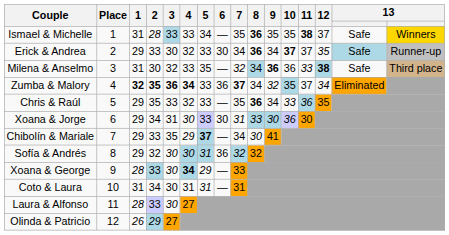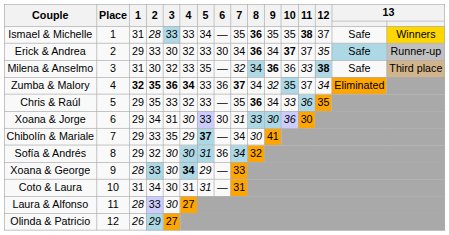 <table class="wikitable sortable" style="margin:auto; text-align:center; white-space:nowrap; width:20%;">
 <tr>
 <th rowspan=2>Couple</th>
 <th rowspan=2>Place</th>
 <th rowspan=2>1</th>
 <th rowspan=2>2</th>
 <th rowspan=2>3</th>
 <th rowspan=2>4</th>
 <th rowspan=2>5</th>
 <th rowspan=2>6</th>
 <th rowspan=2>7</th>
 <th rowspan=2>8</th>
 <th rowspan=2>9</th>
 <th rowspan=2>10</th>
 <th rowspan=2>11</th>
 <th rowspan=2>12</th>
 <th colspan=3>13</th>
 </tr>
 <tr>
 <th></th>
 <th></th>
 </tr>
 <tr>
 <td>Ismael & Michelle</td>
 <td>1</td>
 <td>31</td>
 <td><span><em>28</em></span></td>
 <td bgcolor=lightblue>33</td>
 <td>33</td>
 <td>34</td>
 <td>—</td>
 <td>35</td>
 <td><span><strong>36</strong></span></td>
 <td>35</td>
 <td>35</td>
 <td><span><strong>38</strong></span></td>
 <td>37</td>
 <td>Safe</td>
 <td bgcolor=gold>Winners</td>
 </tr>
 <tr>
 <td>Erick & Andrea</td>
 <td>2</td>
 <td>29</td>
 <td>33</td>
 <td>30</td>
 <td>32</td>
 <td>33</td>
 <td>30</td>
 <td>34</td>
 <td><span><strong>36</strong></span></td>
 <td>34</td>
 <td><span><strong>37</strong></span></td>
 <td>37</td>
 <td><span><em>35</em></span></td>
 <td bgcolor=lightblue>Safe</td>
 <td bgcolor=silver>Runner-up</td>
 </tr>
 <tr>
 <td>Milena & Anselmo</td>
 <td>3</td>
 <td>31</td>
 <td>30</td>
 <td>32</td>
 <td>33</td>
 <td>35</td>
 <td>—</td>
 <td><span><em>32</em></span></td>
 <td bgcolor=lightblue>34</td>
 <td><span><strong>36</strong></span></td>
 <td>36</td>
 <td><span><em>33</em></span></td>
 <td bgcolor=lightblue><span><strong>38</strong></span></td>
 <td>Safe</td>
 <td bgcolor=tan>Third place</td>
 </tr>
 <tr>
 <td>Zumba & Malory</td>
 <td>4</td>
 <td><span><strong>32</strong></span></td>
 <td><span><strong>35</strong></span></td>
 <td><span><strong>36</strong></span></td>
 <td><span><strong>34</strong></span></td>
 <td>33</td>
 <td>36</td>
 <td><span><strong>37</strong></span></td>
 <td>34</td>
 <td><span><em>32</em></span></td>
 <td bgcolor=lightblue>35</td>
 <td>37</td>
 <td><span><em>34</em></span></td>
 <td bgcolor=orange>Eliminated</td>
 <td colspan="12" style="background:darkgrey;"></td>
 </tr>
 <tr>
 <td>Chris & Raúl</td>
 <td>5</td>
 <td>29</td>
 <td>35</td>
 <td>33</td>
 <td>32</td>
 <td>33</td>
 <td>—</td>
 <td>35</td>
 <td><span><strong>36</strong></span></td>
 <td>34</td>
 <td><span><em>33</em></span></td>
 <td bgcolor=lightblue><span><em>36</em></span></td>
 <td bgcolor=orange>35</td>
 <td colspan="12" style="background:darkgrey;"></td>
 </tr>
 <tr>
 <td>Xoana & Jorge</td>
 <td>6</td>
 <td>29</td>
 <td>34</td>
 <td>31</td>
 <td><span><em>30</em></span></td>
 <td bgcolor=#CCCCFF>33</td>
 <td>30</td>
 <td><span><em>31</em></span></td>
 <td bgcolor=lightblue><span><em>33</em></span></td>
 <td bgcolor=lightblue><span><em>30</em></span></td>
 <td bgcolor=#CCCCFF><span><em>36</em></span></td>
 <td bgcolor=orange>30</td>
 <td colspan="12" style="background:darkgrey;"></td>
 </tr>
 <tr>
 <td>Chibolín & Mariale</td>
 <td>7</td>
 <td>29</td>
 <td>33</td>
 <td>35</td>
 <td><span><em>29</em></span></td>
 <td bgcolor=lightblue><span><strong>37</strong></span></td>
 <td>—</td>
 <td>34</td>
 <td><span><em>30</em></span></td>
 <td bgcolor=orange>41</td>
 <td colspan="12" style="background:darkgrey;"></td>
 </tr>
 <tr>
 <td>Sofía & Andrés</td>
 <td>8</td>
 <td>29</td>
 <td>32</td>
 <td><span><em>30</em></span></td>
 <td bgcolor=lightblue><span><em>30</em></span></td>
 <td bgcolor=lightblue><span><em>31</em></span></td>
 <td>36</td>
-<td bgcolor=lightblue><span><em>32</em></span></td>
+<td bgcolor=lightblue><span><em>34</em></span></td>
 <td bgcolor=orange>32</td>
 <td colspan="12" style="background:darkgrey;"></td>
 </tr>
 <tr>
 <td>Xoana & George</td>
 <td>9</td>
 <td><span><em>28</em></span></td>
 <td bgcolor=lightblue>33</td>
 <td><span><em>30</em></span></td>
 <td bgcolor=lightblue><span><strong>34</strong></span></td>
 <td><span><em>29</em></span></td>
 <td>—</td>
 <td bgcolor=orange>33</td>
 <td colspan="12" style="background:darkgrey;"></td>
 </tr>
 <tr>
 <td>Coto & Laura</td>
 <td>10</td>
 <td>31</td>
 <td>34</td>
 <td>30</td>
 <td>31</td>
 <td><span><em>31</em></span></td>
 <td>—</td>
 <td bgcolor=orange>31</td>
 <td colspan="12" style="background:darkgrey;"></td>
 </tr>
 <tr>
 <td>Laura & Alfonso</td>
 <td>11</td>
 <td><span><em>28</em></span></td>
 <td bgcolor=#CCCCFF>33</td>
 <td><span><em>30</em></span></td>
 <td bgcolor=orange>27</td>
 <td colspan="12" style="background:darkgrey;"></td>
 </tr>
 <tr>
 <td>Olinda & Patricio</td>
 <td>12</td>
 <td><span><em>26</em></span></td>
 <td bgcolor=lightblue><span><em>29</em></span></td>
 <td bgcolor=orange>27</td>
 <td colspan="12" style="background:darkgrey;"></td>
 </tr>
 </table>
